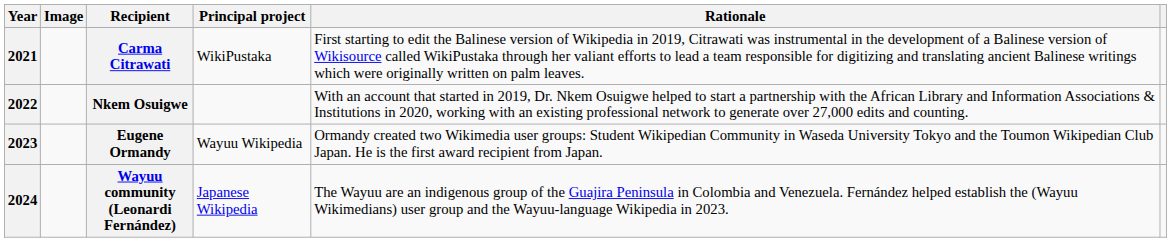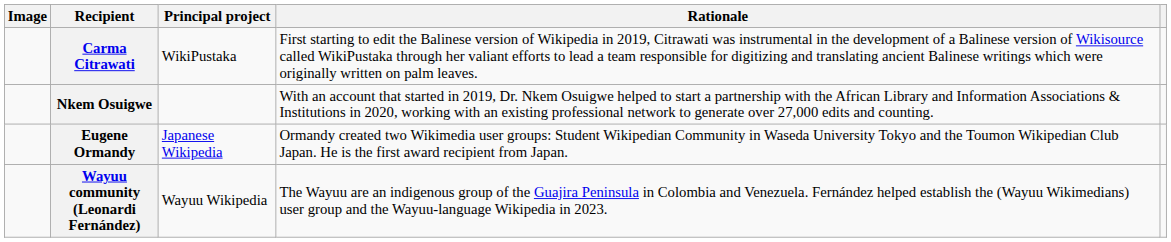 <table class="wikitable sortable plainrowheaders" style="width: 100%;">
 <tr>
-<th scope=col>Year</th>
 <th scope=col class=unsortable>Image</th>
 <th scope=col>Recipient</th>
 <th scope=col>Principal project</th>
 <th scope=col class=unsortable>Rationale</th>
 <th scope=col class=unsortable></th>
 </tr>
 <tr>
-<th>2021</th>
 <td></td>
 <th scope="row"><a href='#'>Carma Citrawati</a></th>
 <td>WikiPustaka</td>
 <td>First starting to edit the Balinese version of Wikipedia in 2019, Citrawati was instrumental in the development of a Balinese version of <a href='#'>Wikisource</a> called WikiPustaka through her valiant efforts to lead a team responsible for digitizing and translating ancient Balinese writings which were originally written on palm leaves.</td>
 <td style="text-align:center;"></td>
 </tr>
 <tr>
-<th>2022</th>
 <td></td>
 <th scope="row">Nkem Osuigwe</th>
 <td></td>
 <td>With an account that started in 2019, Dr. Nkem Osuigwe helped to start a partnership with the African Library and Information Associations & Institutions in 2020, working with an existing professional network to generate over 27,000 edits and counting.</td>
 <td style="text-align:center;"></td>
 </tr>
 <tr>
-<th>2023</th>
 <td></td>
 <th scope="row">Eugene Ormandy</th>
-<td>Wayuu Wikipedia</td>
+<td><a href='#'>Japanese Wikipedia</a></td>
 <td>Ormandy created two Wikimedia user groups: Student Wikipedian Community in Waseda University Tokyo and the Toumon Wikipedian Club Japan. He is the first award recipient from Japan.</td>
 <td style="text-align:center;"></td>
 </tr>
 <tr>
-<th>2024</th>
 <td></td>
 <th scope="row"><a href='#'>Wayuu</a> community<br>(Leonardi Fernández)</th>
-<td><a href='#'>Japanese Wikipedia</a></td>
+<td>Wayuu Wikipedia</td>
 <td>The Wayuu are an indigenous group of the <a href='#'>Guajira Peninsula</a> in Colombia and Venezuela. Fernández helped establish the  (Wayuu Wikimedians) user group and the Wayuu-language Wikipedia in 2023.</td>
 <td style="text-align:center;"></td>
 </tr>
 </table>
